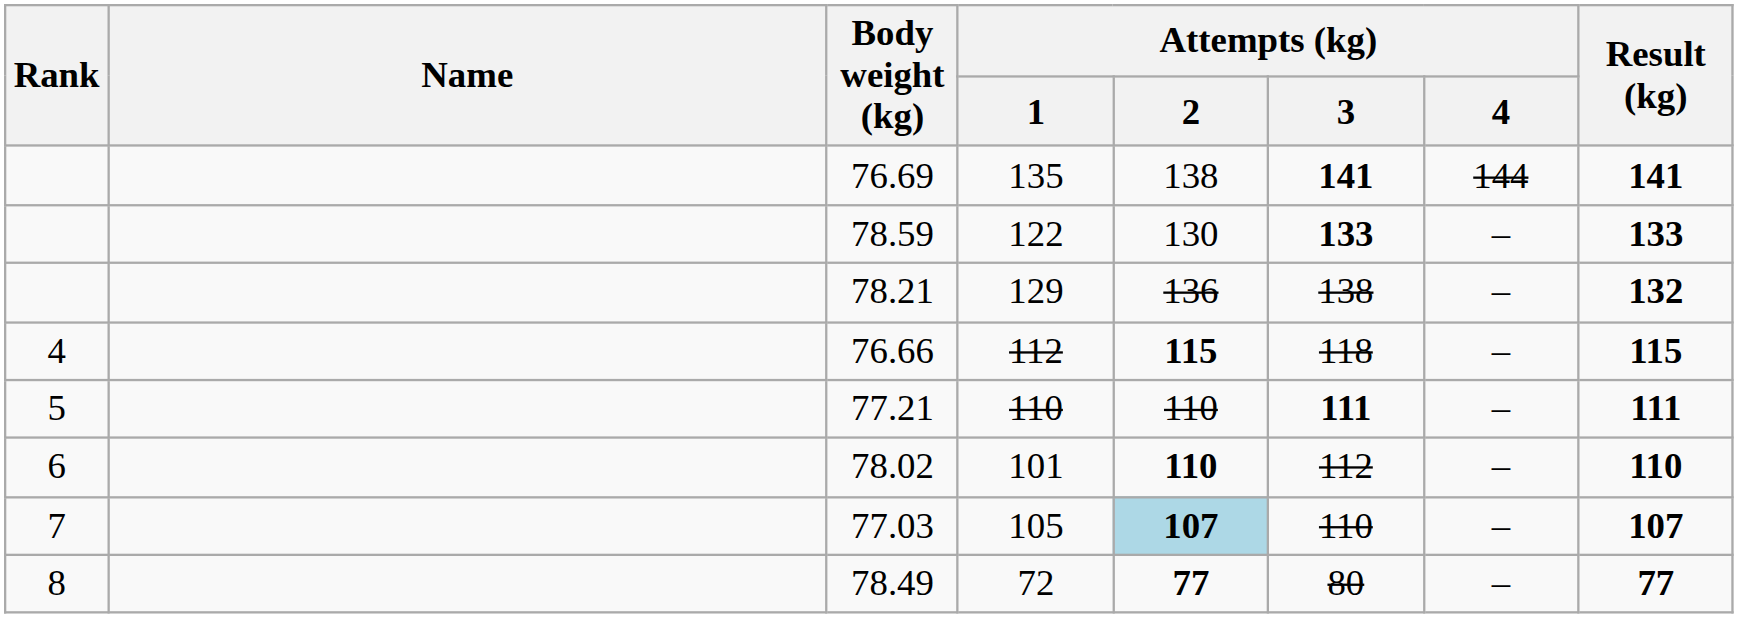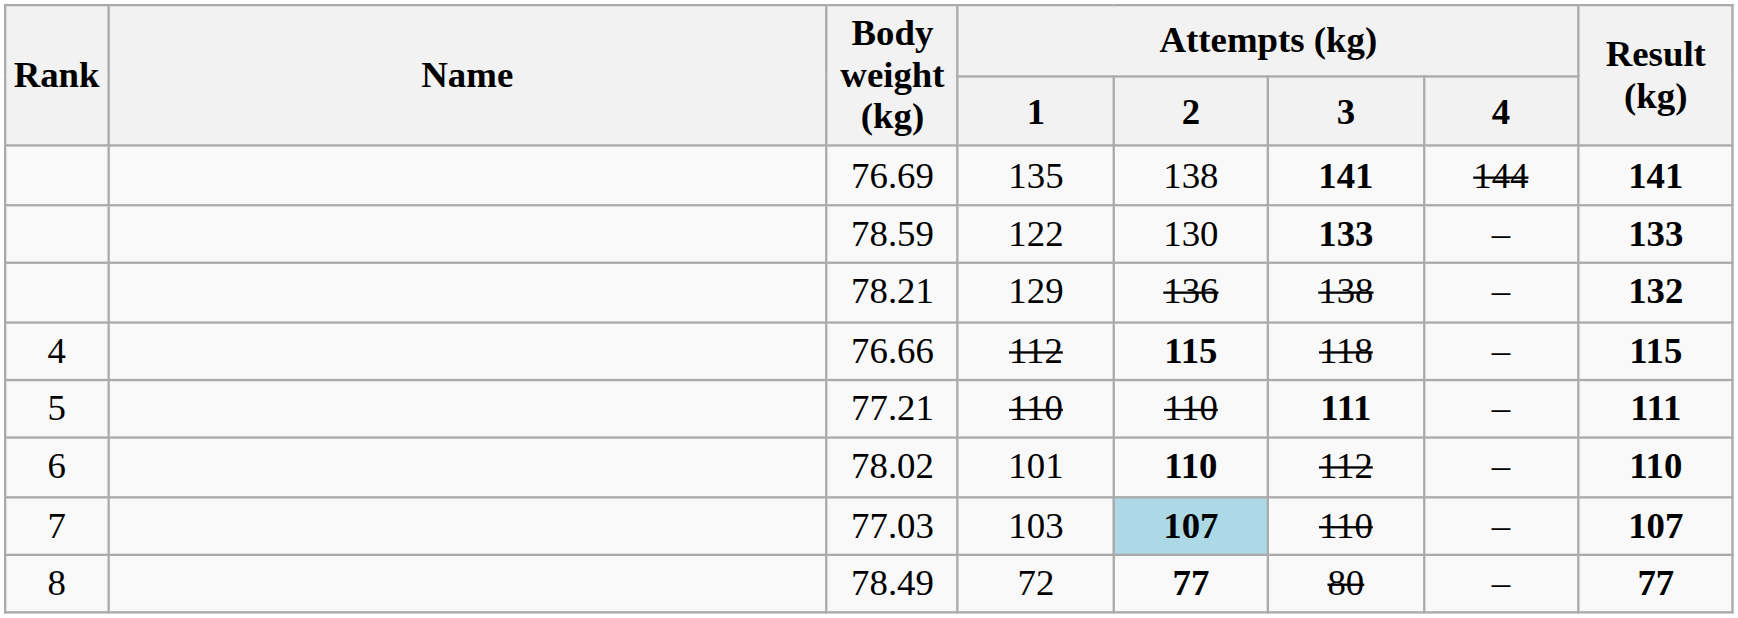 <table class="wikitable" style="text-align:center;">
 <tr>
 <th rowspan="2">Rank</th>
 <th rowspan="2" width="305">Name</th>
 <th rowspan="2" width="50">Body weight (kg)</th>
 <th colspan="4">Attempts (kg)</th>
 <th rowspan="2" width="60">Result (kg)</th>
 </tr>
 <tr>
 <th width="60">1</th>
 <th width="60">2</th>
 <th width="60">3</th>
 <th width="60">4</th>
 </tr>
 <tr>
 <td></td>
 <td align=left></td>
 <td>76.69</td>
 <td>135</td>
 <td>138</td>
 <td><strong>141</strong> </td>
 <td><s>144</s></td>
 <td><strong>141</strong></td>
 </tr>
 <tr>
 <td></td>
 <td align=left></td>
 <td>78.59</td>
 <td>122</td>
 <td>130</td>
 <td><strong>133</strong></td>
 <td>–</td>
 <td><strong>133</strong></td>
 </tr>
 <tr>
 <td></td>
 <td align=left></td>
 <td>78.21</td>
 <td>129</td>
 <td><s>136</s></td>
 <td><s>138</s></td>
 <td>–</td>
 <td><strong>132</strong></td>
 </tr>
 <tr>
 <td>4</td>
 <td align=left></td>
 <td>76.66</td>
 <td><s>112</s></td>
 <td><strong>115</strong></td>
 <td><s>118</s></td>
 <td>–</td>
 <td><strong>115</strong></td>
 </tr>
 <tr>
 <td>5</td>
 <td align=left></td>
 <td>77.21</td>
 <td><s>110</s></td>
 <td><s>110</s></td>
 <td><strong>111</strong></td>
 <td>–</td>
 <td><strong>111</strong></td>
 </tr>
 <tr>
 <td>6</td>
 <td align=left></td>
 <td>78.02</td>
 <td>101</td>
 <td><strong>110</strong></td>
 <td><s>112</s></td>
 <td>–</td>
 <td><strong>110</strong></td>
 </tr>
 <tr>
 <td>7</td>
 <td align=left></td>
 <td>77.03</td>
-<td>105</td>
+<td>103</td>
 <td style="background: lightblue;"><strong>107</strong></td>
 <td><s>110</s></td>
 <td>–</td>
 <td><strong>107</strong></td>
 </tr>
 <tr>
 <td>8</td>
 <td align=left></td>
 <td>78.49</td>
 <td>72</td>
 <td><strong>77</strong></td>
 <td><s>80</s></td>
 <td>–</td>
 <td><strong>77</strong></td>
 </tr>
 </table>
